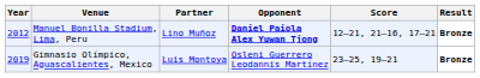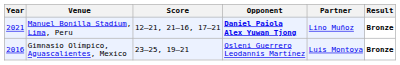 <table class="sortable wikitable" style="font-size: 90%;">
 <tr>
 <th>Year</th>
 <th>Venue</th>
+<th>Score</th>
+<th>Opponent</th>
 <th>Partner</th>
-<th>Opponent</th>
-<th>Score</th>
 <th>Result</th>
 </tr>
 <tr style="background:#ECF2FF">
-<td align="center"><a href='#'>2012</a></td>
+<td align="center"><a href='#'>2021</a></td>
 <td align="left"><a href='#'>Manuel Bonilla Stadium</a>,<br><a href='#'>Lima</a>, Peru</td>
+<td align="left">12–21, 21–16, 17–21</td>
+<td align="left"><strong> <a href='#'>Daniel Paiola</a><br> <a href='#'>Alex Yuwan Tjong</a></strong></td>
 <td align="left"> <a href='#'>Lino Muñoz</a></td>
-<td align="left"><strong> <a href='#'>Daniel Paiola</a><br> <a href='#'>Alex Yuwan Tjong</a></strong></td>
-<td align="left">12–21, 21–16, 17–21</td>
 <td style="text-align:left; background:white"> <strong>Bronze</strong></td>
 </tr>
 <tr style="background:#ECF2FF">
-<td align="center"><a href='#'>2019</a></td>
+<td align="center"><a href='#'>2016</a></td>
 <td align="left">Gimnasio Olímpico,<br><a href='#'>Aguascalientes</a>, Mexico</td>
+<td align="left">23–25, 19–21</td>
+<td align="left"> <a href='#'>Osleni Guerrero</a><br> <a href='#'>Leodannis Martínez</a></td>
 <td align="left"> <a href='#'>Luis Montoya</a></td>
-<td align="left"> <a href='#'>Osleni Guerrero</a><br> <a href='#'>Leodannis Martínez</a></td>
-<td align="left">23–25, 19–21</td>
 <td style="text-align:left; background:white"> <strong>Bronze</strong></td>
 </tr>
 </table>
